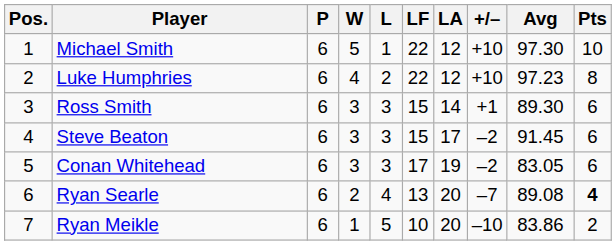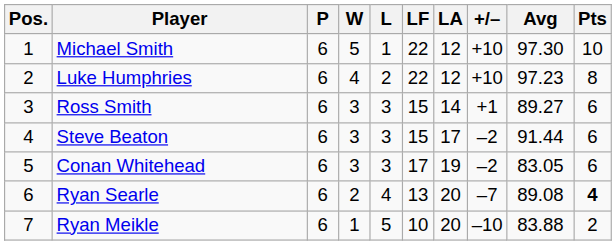 <table class="wikitable" style="text-align:center; margin: 1em auto 1em auto, align:left">
 <tr>
 <th width=20>Pos.</th>
 <th width=212>Player</th>
 <th width=20>P</th>
 <th width=20>W</th>
 <th width=20>L</th>
 <th width=20>LF</th>
 <th width=20>LA</th>
 <th width=25>+/–</th>
 <th width=50>Avg</th>
 <th width=20>Pts</th>
 </tr>
 <tr style=>
 <td>1</td>
 <td align=left> <a href='#'>Michael Smith</a></td>
 <td>6</td>
 <td>5</td>
 <td>1</td>
 <td>22</td>
 <td>12</td>
 <td>+10</td>
 <td>97.30</td>
 <td>10</td>
 </tr>
 <tr style=>
 <td>2</td>
 <td align=left> <a href='#'>Luke Humphries</a></td>
 <td>6</td>
 <td>4</td>
 <td>2</td>
 <td>22</td>
 <td>12</td>
 <td>+10</td>
 <td>97.23</td>
 <td>8</td>
 </tr>
 <tr style=>
 <td>3</td>
 <td align=left> <a href='#'>Ross Smith</a></td>
 <td>6</td>
 <td>3</td>
 <td>3</td>
 <td>15</td>
 <td>14</td>
 <td>+1</td>
-<td>89.30</td>
+<td>89.27</td>
 <td>6</td>
 </tr>
 <tr style=>
 <td>4</td>
 <td align=left> <a href='#'>Steve Beaton</a></td>
 <td>6</td>
 <td>3</td>
 <td>3</td>
 <td>15</td>
 <td>17</td>
 <td>–2</td>
-<td>91.45</td>
+<td>91.44</td>
 <td>6</td>
 </tr>
 <tr style=>
 <td>5</td>
 <td align=left> <a href='#'>Conan Whitehead</a></td>
 <td>6</td>
 <td>3</td>
 <td>3</td>
 <td>17</td>
 <td>19</td>
 <td>–2</td>
 <td>83.05</td>
 <td>6</td>
 </tr>
 <tr style=>
 <td>6</td>
 <td align=left> <a href='#'>Ryan Searle</a></td>
 <td>6</td>
 <td>2</td>
 <td>4</td>
 <td>13</td>
 <td>20</td>
 <td>–7</td>
 <td>89.08</td>
 <td><strong>4</strong></td>
 </tr>
 <tr style=>
 <td>7</td>
 <td align=left> <a href='#'>Ryan Meikle</a></td>
 <td>6</td>
 <td>1</td>
 <td>5</td>
 <td>10</td>
 <td>20</td>
 <td>–10</td>
-<td>83.86</td>
+<td>83.88</td>
 <td>2</td>
 </tr>
 </table>
